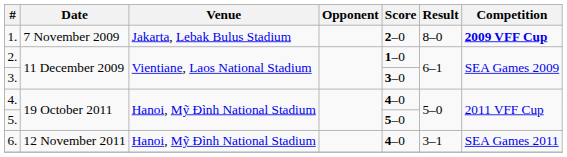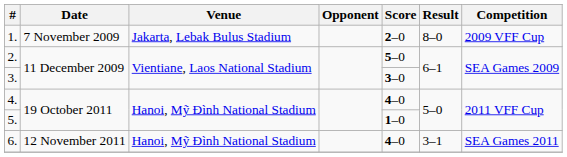 <table class="wikitable collapsible collapsed">
 <tr>
 <th>#</th>
 <th>Date</th>
 <th>Venue</th>
 <th>Opponent</th>
 <th>Score</th>
 <th>Result</th>
 <th>Competition</th>
 </tr>
 <tr>
 <td>1.</td>
 <td>7 November 2009</td>
 <td><a href='#'>Jakarta</a>, <a href='#'>Lebak Bulus Stadium</a></td>
 <td></td>
 <td><strong>2</strong>–0</td>
 <td>8–0</td>
-<td><strong><a href='#'>2009 VFF Cup</a></strong></td>
+<td><a href='#'>2009 VFF Cup</a></td>
 </tr>
 <tr>
 <td>2.</td>
 <td rowspan="2">11 December 2009</td>
 <td rowspan="2"><a href='#'>Vientiane</a>, <a href='#'>Laos National Stadium</a></td>
 <td rowspan="2"></td>
-<td><strong>1</strong>–0</td>
+<td><strong>5</strong>–0</td>
 <td rowspan="2">6–1</td>
 <td rowspan="2"><a href='#'>SEA Games 2009</a></td>
 </tr>
 <tr>
 <td>3.</td>
 <td><strong>3</strong>–0</td>
 </tr>
 <tr>
 <td>4.</td>
 <td rowspan="2">19 October 2011</td>
 <td rowspan="2"><a href='#'>Hanoi</a>, <a href='#'>Mỹ Đình National Stadium</a></td>
 <td rowspan="2"></td>
 <td><strong>4</strong>–0</td>
 <td rowspan="2">5–0</td>
 <td rowspan="2"><a href='#'>2011 VFF Cup</a></td>
 </tr>
 <tr>
 <td>5.</td>
-<td><strong>5</strong>–0</td>
+<td><strong>1</strong>–0</td>
 </tr>
 <tr>
 <td>6.</td>
 <td>12 November 2011</td>
 <td><a href='#'>Hanoi</a>, <a href='#'>Mỹ Đình National Stadium</a></td>
 <td></td>
 <td><strong>4</strong>–0</td>
 <td>3–1</td>
 <td><a href='#'>SEA Games 2011</a></td>
 </tr>
 <tr>
 </tr>
 </table>
